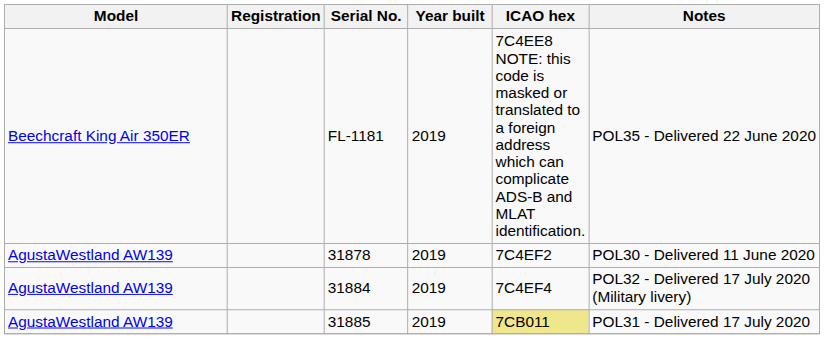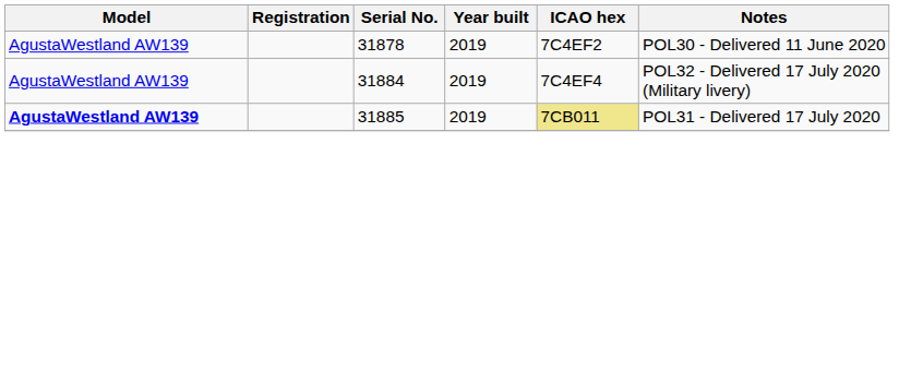 <table class="wikitable">
 <tr>
 <th width = 225>Model</th>
 <th width = 80>Registration</th>
 <th width = 80>Serial No.</th>
 <th width = 80>Year built</th>
 <th width = 90>ICAO hex</th>
 <th>Notes</th>
-</tr>
-<tr>
-<td><a href='#'>Beechcraft King Air 350ER</a></td>
-<td></td>
-<td>FL-1181</td>
-<td>2019</td>
-<td>7C4EE8<br>NOTE: this code is masked or translated to a foreign address which can complicate ADS-B and MLAT identification.</td>
-<td>POL35 - Delivered 22 June 2020</td>
 </tr>
 <tr>
 <td><a href='#'>AgustaWestland AW139</a></td>
 <td></td>
 <td>31878</td>
 <td>2019</td>
 <td>7C4EF2</td>
 <td>POL30 - Delivered 11 June 2020</td>
 </tr>
 <tr>
 <td><a href='#'>AgustaWestland AW139</a></td>
 <td></td>
 <td>31884</td>
 <td>2019</td>
 <td>7C4EF4</td>
 <td>POL32 - Delivered 17 July 2020<br>(Military livery)</td>
 </tr>
 <tr>
-<td><a href='#'>AgustaWestland AW139</a></td>
+<td><strong><a href='#'>AgustaWestland AW139</a></strong></td>
 <td></td>
 <td>31885</td>
 <td>2019</td>
 <td style="background: khaki;">7CB011</td>
 <td>POL31 - Delivered 17 July 2020</td>
 </tr>
 <tr>
 </tr>
 </table>
